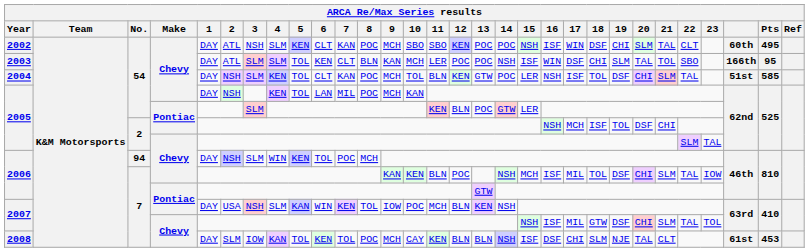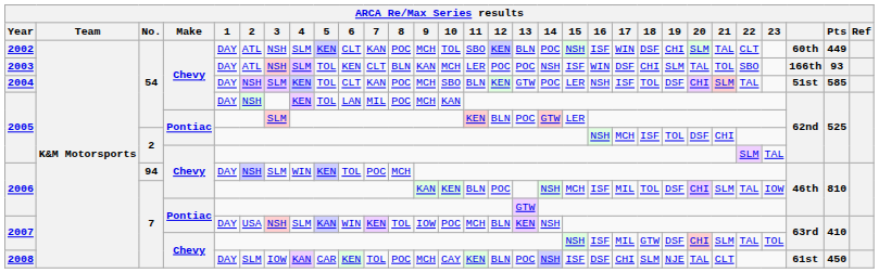 <table class="wikitable" style="text-align:center; font-size:75%">
 <tr>
 <th colspan=47><a href='#'>ARCA Re/Max Series</a> results</th>
 </tr>
 <tr>
 <th>Year</th>
 <th>Team</th>
 <th>No.</th>
 <th>Make</th>
 <th>1</th>
 <th>2</th>
 <th>3</th>
 <th>4</th>
 <th>5</th>
 <th>6</th>
 <th>7</th>
 <th>8</th>
 <th>9</th>
 <th>10</th>
 <th>11</th>
 <th>12</th>
 <th>13</th>
 <th>14</th>
 <th>15</th>
 <th>16</th>
 <th>17</th>
 <th>18</th>
 <th>19</th>
 <th>20</th>
 <th>21</th>
 <th>22</th>
 <th>23</th>
 <th></th>
 <th>Pts</th>
 <th>Ref</th>
 </tr>
 <tr>
 <th><a href='#'>2002</a></th>
 <th rowspan=13>K&M Motorsports</th>
 <th rowspan=5>54</th>
 <th rowspan=4><a href='#'>Chevy</a></th>
 <td><a href='#'>DAY</a></td>
 <td><a href='#'>ATL</a></td>
 <td><a href='#'>NSH</a></td>
 <td><a href='#'>SLM</a></td>
 <td style="background:#CFCFFF;"><a href='#'>KEN</a><br></td>
 <td><a href='#'>CLT</a></td>
 <td><a href='#'>KAN</a></td>
 <td><a href='#'>POC</a></td>
 <td><a href='#'>MCH</a></td>
-<td><a href='#'>SBO</a></td>
+<td><a href='#'>TOL</a></td>
 <td><a href='#'>SBO</a></td>
 <td style="background:#CFCFFF;"><a href='#'>KEN</a><br></td>
-<td><a href='#'>POC</a></td>
+<td><a href='#'>BLN</a></td>
 <td><a href='#'>POC</a></td>
 <td style="background:#DFFFDF;"><a href='#'>NSH</a><br></td>
 <td><a href='#'>ISF</a></td>
 <td><a href='#'>WIN</a></td>
 <td><a href='#'>DSF</a></td>
 <td><a href='#'>CHI</a></td>
 <td style="background:#DFFFDF;"><a href='#'>SLM</a><br></td>
 <td><a href='#'>TAL</a></td>
 <td><a href='#'>CLT</a></td>
 <td></td>
 <th>60th</th>
-<th>495</th>
+<th>449</th>
 <th></th>
 </tr>
 <tr>
 <th><a href='#'>2003</a></th>
 <td><a href='#'>DAY</a></td>
 <td><a href='#'>ATL</a></td>
-<td style="background:#FFCFCF;"><a href='#'>SLM</a><br></td>
+<td style="background:#FFCFCF;"><a href='#'>NSH</a><br></td>
 <td style="background:#EFCFFF;"><a href='#'>SLM</a><br></td>
 <td><a href='#'>TOL</a></td>
 <td><a href='#'>KEN</a></td>
 <td><a href='#'>CLT</a></td>
 <td><a href='#'>BLN</a></td>
 <td><a href='#'>KAN</a></td>
 <td><a href='#'>MCH</a></td>
 <td><a href='#'>LER</a></td>
 <td><a href='#'>POC</a></td>
 <td><a href='#'>POC</a></td>
 <td><a href='#'>NSH</a></td>
 <td><a href='#'>ISF</a></td>
 <td><a href='#'>WIN</a></td>
 <td><a href='#'>DSF</a></td>
 <td><a href='#'>CHI</a></td>
 <td><a href='#'>SLM</a></td>
 <td><a href='#'>TAL</a></td>
 <td><a href='#'>TOL</a></td>
 <td><a href='#'>SBO</a></td>
 <td></td>
 <th>166th</th>
-<th>95</th>
+<th>93</th>
 <th></th>
 </tr>
 <tr>
 <th><a href='#'>2004</a></th>
 <td><a href='#'>DAY</a></td>
 <td style="background:#EFCFFF;"><a href='#'>NSH</a><br></td>
 <td style="background:#EFCFFF;"><a href='#'>SLM</a><br></td>
 <td style="background:#CFCFFF;"><a href='#'>KEN</a><br></td>
 <td><a href='#'>TOL</a></td>
 <td><a href='#'>CLT</a></td>
 <td><a href='#'>KAN</a></td>
 <td><a href='#'>POC</a></td>
 <td><a href='#'>MCH</a></td>
-<td><a href='#'>TOL</a></td>
+<td><a href='#'>SBO</a></td>
 <td><a href='#'>BLN</a></td>
 <td style="background:#DFFFDF;"><a href='#'>KEN</a><br></td>
 <td><a href='#'>GTW</a></td>
 <td><a href='#'>POC</a></td>
 <td><a href='#'>LER</a></td>
 <td><a href='#'>NSH</a></td>
 <td><a href='#'>ISF</a></td>
 <td><a href='#'>TOL</a></td>
 <td><a href='#'>DSF</a></td>
 <td style="background:#EFCFFF;"><a href='#'>CHI</a><br></td>
 <td style="background:#FFCFCF;"><a href='#'>SLM</a><br></td>
 <td><a href='#'>TAL</a></td>
 <td></td>
 <th>51st</th>
 <th>585</th>
 <th></th>
 </tr>
 <tr>
 <th rowspan=4><a href='#'>2005</a></th>
 <td><a href='#'>DAY</a></td>
 <td style="background:#DFFFDF;"><a href='#'>NSH</a><br></td>
 <td></td>
 <td style="background:#EFCFFF;"><a href='#'>KEN</a><br></td>
 <td><a href='#'>TOL</a></td>
 <td><a href='#'>LAN</a></td>
 <td><a href='#'>MIL</a></td>
 <td><a href='#'>POC</a></td>
 <td><a href='#'>MCH</a></td>
 <td><a href='#'>KAN</a></td>
 <td colspan=13></td>
 <th rowspan=4>62nd</th>
 <th rowspan=4>525</th>
 <th rowspan=4></th>
 </tr>
 <tr>
 <th rowspan=2><a href='#'>Pontiac</a></th>
 <td colspan=2></td>
 <td style="background:#FFCFCF;"><a href='#'>SLM</a><br></td>
 <td colspan=7></td>
 <td style="background:#FFCFCF;"><a href='#'>KEN</a><br></td>
 <td><a href='#'>BLN</a></td>
 <td><a href='#'>POC</a></td>
 <td style="background:#FFCFCF;"><a href='#'>GTW</a><br></td>
 <td><a href='#'>LER</a></td>
 <td colspan=8></td>
 </tr>
 <tr>
 <th rowspan=2>2</th>
 <td colspan=15></td>
 <td style="background:#DFFFDF;"><a href='#'>NSH</a><br></td>
 <td><a href='#'>MCH</a></td>
 <td><a href='#'>ISF</a></td>
 <td><a href='#'>TOL</a></td>
 <td><a href='#'>DSF</a></td>
 <td><a href='#'>CHI</a></td>
 <td colspan=2></td>
 </tr>
 <tr>
 <th rowspan=3><a href='#'>Chevy</a></th>
 <td colspan=21></td>
 <td style="background:#EFCFFF;"><a href='#'>SLM</a><br></td>
 <td><a href='#'>TAL</a></td>
 </tr>
 <tr>
 <th rowspan=3><a href='#'>2006</a></th>
 <th>94</th>
 <td><a href='#'>DAY</a></td>
 <td style="background:#CFCFFF;"><a href='#'>NSH</a><br></td>
 <td><a href='#'>SLM</a></td>
 <td><a href='#'>WIN</a></td>
 <td style="background:#CFCFFF;"><a href='#'>KEN</a><br></td>
 <td><a href='#'>TOL</a></td>
 <td><a href='#'>POC</a></td>
 <td><a href='#'>MCH</a></td>
 <td colspan=15></td>
 <th rowspan=3>46th</th>
 <th rowspan=3>810</th>
 <th rowspan=3></th>
 </tr>
 <tr>
 <th rowspan=5>7</th>
 <td colspan=8></td>
 <td style="background:#DFFFDF;"><a href='#'>KAN</a><br></td>
 <td style="background:#DFFFDF;"><a href='#'>KEN</a><br></td>
 <td><a href='#'>BLN</a></td>
 <td><a href='#'>POC</a></td>
 <td></td>
 <td style="background:#DFFFDF;"><a href='#'>NSH</a><br></td>
 <td><a href='#'>MCH</a></td>
 <td><a href='#'>ISF</a></td>
 <td><a href='#'>MIL</a></td>
 <td><a href='#'>TOL</a></td>
 <td><a href='#'>DSF</a></td>
 <td style="background:#EFCFFF;"><a href='#'>CHI</a><br></td>
 <td><a href='#'>SLM</a></td>
 <td><a href='#'>TAL</a></td>
 <td><a href='#'>IOW</a></td>
 </tr>
 <tr>
 <th rowspan=2><a href='#'>Pontiac</a></th>
 <td colspan=12></td>
 <td style="background:#EFCFFF;"><a href='#'>GTW</a><br></td>
 <td colspan=10></td>
 </tr>
 <tr>
 <th rowspan=2><a href='#'>2007</a></th>
 <td><a href='#'>DAY</a></td>
 <td><a href='#'>USA</a></td>
 <td style="background:#FFCFCF;"><a href='#'>NSH</a><br></td>
 <td><a href='#'>SLM</a></td>
 <td style="background:#CFCFFF;"><a href='#'>KAN</a><br></td>
 <td><a href='#'>WIN</a></td>
 <td style="background:#EFCFFF;"><a href='#'>KEN</a><br></td>
 <td><a href='#'>TOL</a></td>
 <td><a href='#'>IOW</a></td>
 <td><a href='#'>POC</a></td>
 <td><a href='#'>MCH</a></td>
 <td><a href='#'>BLN</a></td>
 <td style="background:#EFCFFF;"><a href='#'>KEN</a><br></td>
 <td><a href='#'>NSH</a></td>
 <td colspan=9></td>
 <th rowspan=2>63rd</th>
 <th rowspan=2>410</th>
 <th rowspan=2></th>
 </tr>
 <tr>
 <th rowspan=2><a href='#'>Chevy</a></th>
 <td colspan=14></td>
 <td style="background:#DFFFDF;"><a href='#'>NSH</a><br></td>
 <td><a href='#'>ISF</a></td>
 <td><a href='#'>MIL</a></td>
 <td><a href='#'>GTW</a></td>
 <td><a href='#'>DSF</a></td>
 <td style="background:#FFCFCF;"><a href='#'>CHI</a><br></td>
 <td><a href='#'>SLM</a></td>
 <td><a href='#'>TAL</a></td>
 <td><a href='#'>TOL</a></td>
 </tr>
 <tr>
 <th><a href='#'>2008</a></th>
 <td><a href='#'>DAY</a></td>
 <td><a href='#'>SLM</a></td>
 <td><a href='#'>IOW</a></td>
 <td style="background:#EFCFFF;"><a href='#'>KAN</a><br></td>
-<td><a href='#'>TOL</a></td>
+<td><a href='#'>CAR</a></td>
 <td style="background:#DFFFDF;"><a href='#'>KEN</a><br></td>
 <td><a href='#'>TOL</a></td>
 <td><a href='#'>POC</a></td>
 <td><a href='#'>MCH</a></td>
 <td><a href='#'>CAY</a></td>
 <td style="background:#DFFFDF;"><a href='#'>KEN</a><br></td>
 <td><a href='#'>BLN</a></td>
-<td><a href='#'>BLN</a></td>
+<td><a href='#'>POC</a></td>
 <td style="background:#CFCFFF;"><a href='#'>NSH</a><br></td>
 <td><a href='#'>ISF</a></td>
 <td><a href='#'>DSF</a></td>
 <td><a href='#'>CHI</a></td>
 <td><a href='#'>SLM</a></td>
 <td><a href='#'>NJE</a></td>
 <td><a href='#'>TAL</a></td>
 <td><a href='#'>CLT</a></td>
 <td colspan=2></td>
 <th>61st</th>
-<th>453</th>
+<th>450</th>
 <th></th>
 </tr>
 </table>
